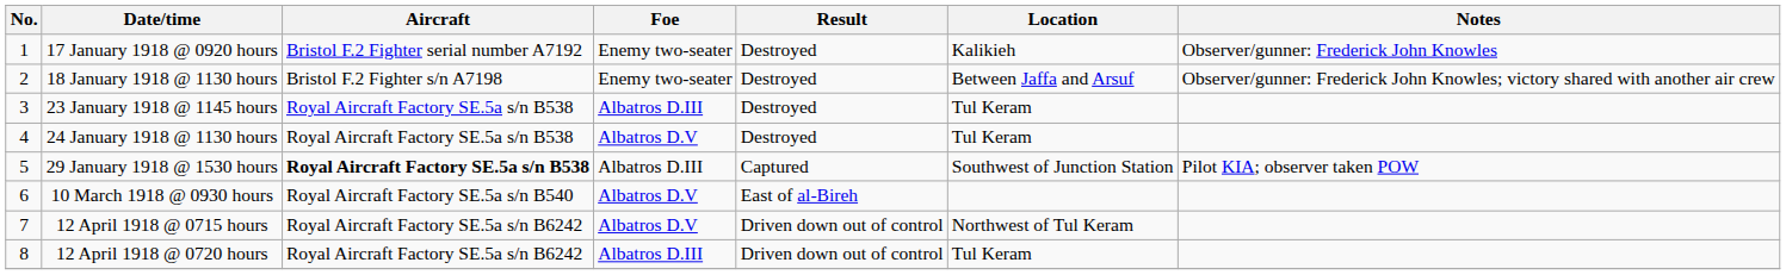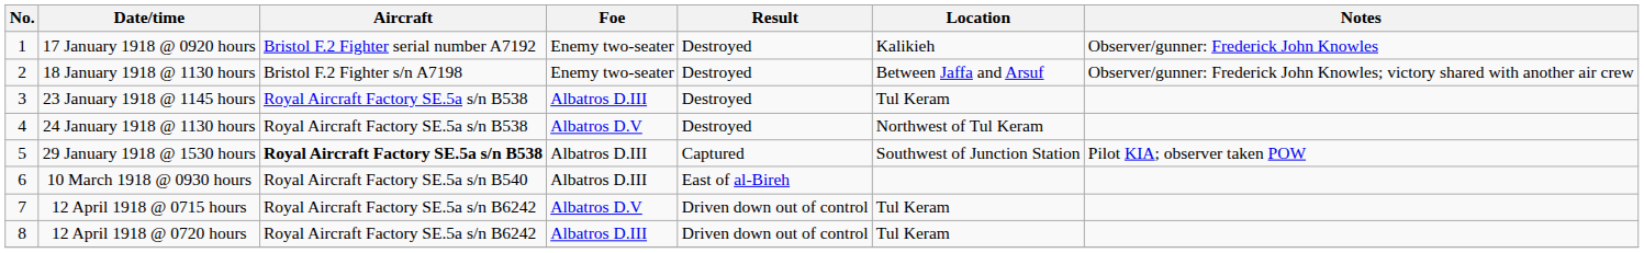 <table class="wikitable" border="1" style="margin: 1em auto 1em auto">
 <tr>
 <th>No.</th>
 <th>Date/time</th>
 <th>Aircraft</th>
 <th>Foe</th>
 <th>Result</th>
 <th>Location</th>
 <th>Notes</th>
 </tr>
 <tr>
 <td align="center">1</td>
 <td align="center">17 January 1918 @ 0920 hours</td>
 <td><a href='#'>Bristol F.2 Fighter</a> serial number A7192</td>
 <td>Enemy two-seater</td>
 <td>Destroyed</td>
 <td>Kalikieh</td>
 <td>Observer/gunner: <a href='#'>Frederick John Knowles</a></td>
 </tr>
 <tr>
 <td align="center">2</td>
 <td align="center">18 January 1918 @ 1130 hours</td>
 <td>Bristol F.2 Fighter s/n A7198</td>
 <td>Enemy two-seater</td>
 <td>Destroyed</td>
 <td>Between <a href='#'>Jaffa</a> and <a href='#'>Arsuf</a></td>
 <td>Observer/gunner: Frederick John Knowles; victory shared with another air crew</td>
 </tr>
 <tr>
 <td align="center">3</td>
 <td align="center">23 January 1918 @ 1145 hours</td>
 <td><a href='#'>Royal Aircraft Factory SE.5a</a> s/n B538</td>
 <td><a href='#'>Albatros D.III</a></td>
 <td>Destroyed</td>
 <td>Tul Keram</td>
 <td></td>
 </tr>
 <tr>
 <td align="center">4</td>
 <td align="center">24 January 1918 @ 1130 hours</td>
 <td>Royal Aircraft Factory SE.5a s/n B538</td>
 <td><a href='#'>Albatros D.V</a></td>
 <td>Destroyed</td>
-<td>Tul Keram</td>
+<td>Northwest of Tul Keram</td>
 <td></td>
 </tr>
 <tr>
 <td align="center">5</td>
 <td align="center">29 January 1918 @ 1530 hours</td>
 <td><strong>Royal Aircraft Factory SE.5a s/n B538</strong></td>
 <td>Albatros D.III</td>
 <td>Captured</td>
 <td>Southwest of Junction Station</td>
 <td>Pilot <a href='#'>KIA</a>; observer taken <a href='#'>POW</a></td>
 </tr>
 <tr>
 <td align="center">6</td>
 <td align="center">10 March 1918 @ 0930 hours</td>
 <td>Royal Aircraft Factory SE.5a s/n B540</td>
-<td><a href='#'>Albatros D.V</a></td>
+<td>Albatros D.III</td>
 <td>East of <a href='#'>al-Bireh</a></td>
 <td></td>
 <td></td>
 </tr>
 <tr>
 <td align="center">7</td>
 <td align="center">12 April 1918 @ 0715 hours</td>
 <td>Royal Aircraft Factory SE.5a s/n B6242</td>
 <td><a href='#'>Albatros D.V</a></td>
 <td>Driven down out of control</td>
-<td>Northwest of Tul Keram</td>
+<td>Tul Keram</td>
 <td></td>
 </tr>
 <tr>
 <td align="center">8</td>
 <td align="center">12 April 1918 @ 0720 hours</td>
 <td>Royal Aircraft Factory SE.5a s/n B6242</td>
 <td><a href='#'>Albatros D.III</a></td>
 <td>Driven down out of control</td>
 <td>Tul Keram</td>
 <td></td>
 </tr>
 <tr>
 </tr>
 </table>
